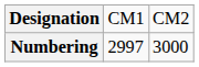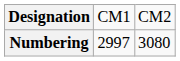 <table class="wikitable">
 <tr>
 <th>Designation</th>
 <td>CM1</td>
 <td>CM2</td>
 </tr>
 <tr>
 <th>Numbering</th>
 <td>2997</td>
-<td>3000</td>
+<td>3080</td>
 </tr>
 </table>
